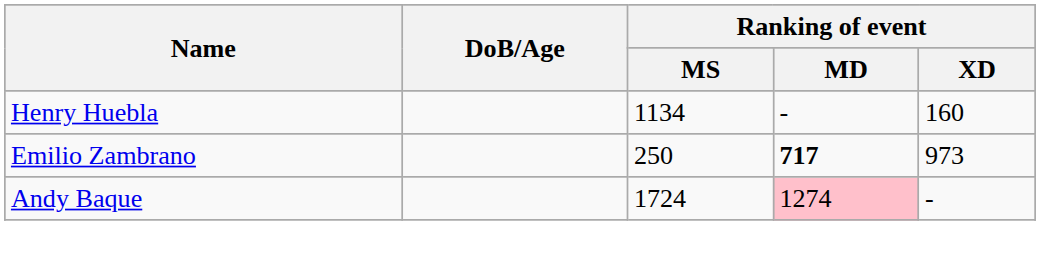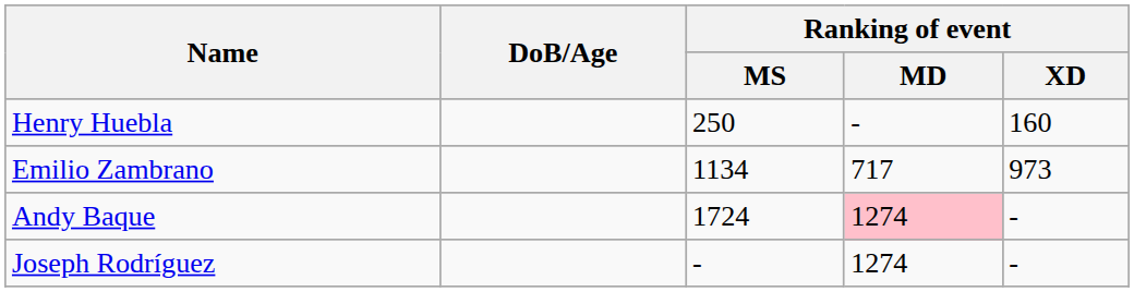 <table class="wikitable" style="width:600px; font-size:95%;">
 <tr>
 <th rowspan="2" align="left">Name</th>
 <th rowspan="2" align="left">DoB/Age</th>
 <th colspan="3" align="center">Ranking of event</th>
 </tr>
 <tr>
 <th align="center">MS</th>
 <th>MD</th>
 <th align="center">XD</th>
 </tr>
 <tr>
 <td><a href='#'>Henry Huebla</a></td>
 <td></td>
-<td>1134</td>
+<td>250</td>
 <td>-</td>
 <td>160</td>
 </tr>
 <tr>
 <td><a href='#'>Emilio Zambrano</a></td>
 <td></td>
-<td>250</td>
-<td><strong>717</strong></td>
+<td>1134</td>
+<td>717</td>
 <td>973</td>
 </tr>
 <tr>
 <td><a href='#'>Andy Baque</a></td>
 <td></td>
 <td>1724</td>
 <td style="background: pink;">1274</td>
 <td>-</td>
 </tr>
+<tr>
+<td><a href='#'>Joseph Rodríguez</a></td>
+<td></td>
+<td>-</td>
+<td>1274</td>
+<td>-</td>
+</tr>
 </table>
